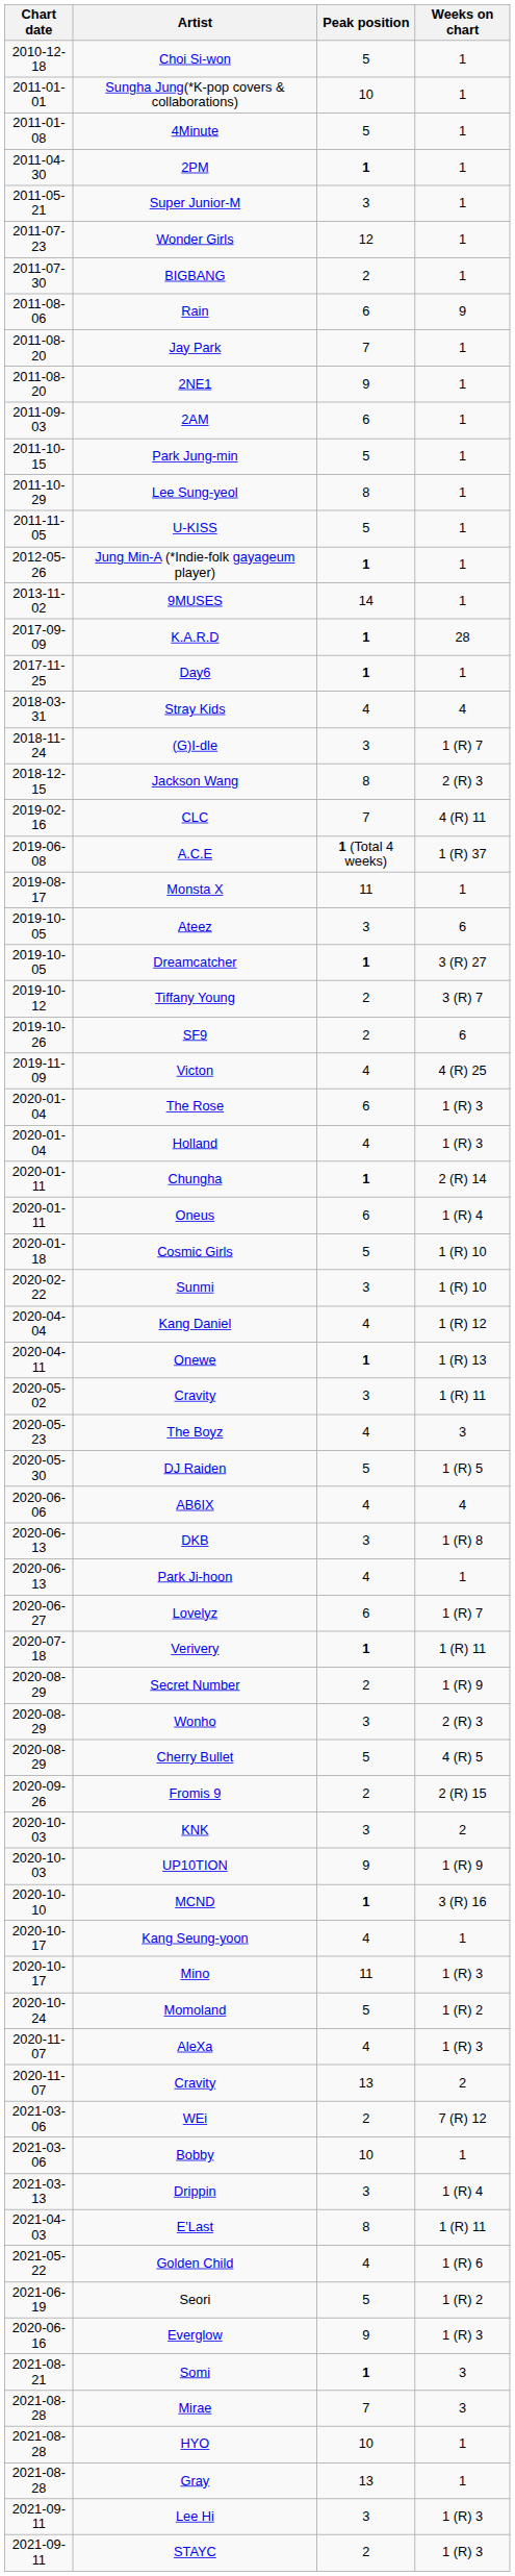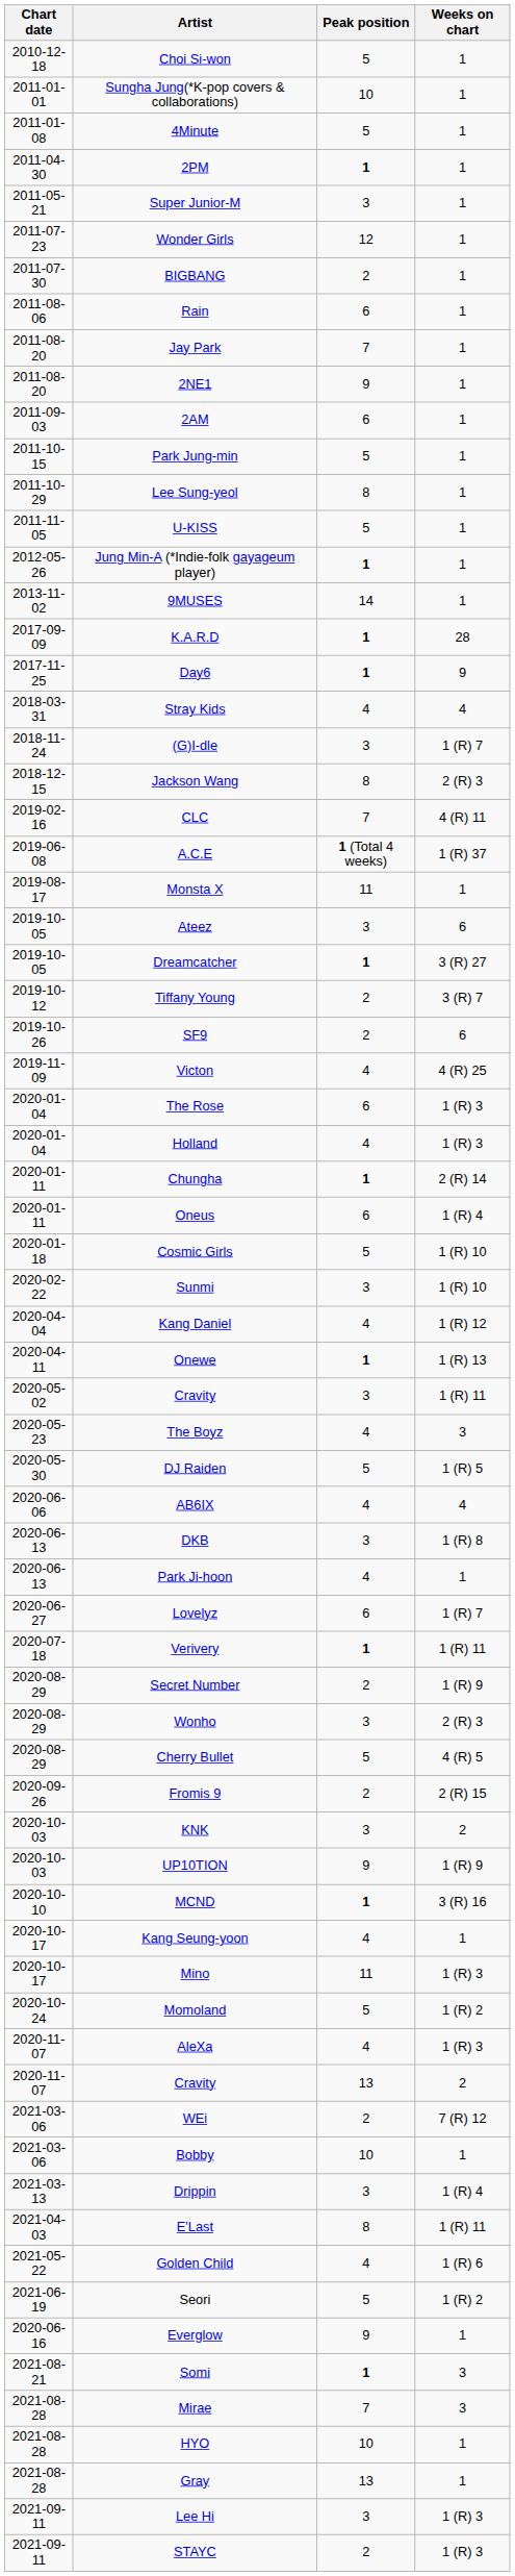 <table class="wikitable sortable" style="text-align:center">
 <tr>
 <th>Chart date</th>
 <th>Artist</th>
 <th>Peak position</th>
 <th>Weeks on chart</th>
 </tr>
 <tr>
 <td>2010-12-18</td>
 <td><a href='#'>Choi Si-won</a></td>
 <td>5</td>
 <td>1</td>
 </tr>
 <tr>
 <td>2011-01-01</td>
 <td><a href='#'>Sungha Jung</a>(*K-pop covers & collaborations)</td>
 <td>10</td>
 <td>1</td>
 </tr>
 <tr>
 <td>2011-01-08</td>
 <td><a href='#'>4Minute</a></td>
 <td>5</td>
 <td>1</td>
 </tr>
 <tr>
 <td>2011-04-30</td>
 <td><a href='#'>2PM</a></td>
 <td><span><strong>1</strong></span></td>
 <td>1</td>
 </tr>
 <tr>
 <td>2011-05-21</td>
 <td><a href='#'>Super Junior-M</a></td>
 <td>3</td>
 <td>1</td>
 </tr>
 <tr>
 <td>2011-07-23</td>
 <td><a href='#'>Wonder Girls</a></td>
 <td>12</td>
 <td>1</td>
 </tr>
 <tr>
 <td>2011-07-30</td>
 <td><a href='#'>BIGBANG</a></td>
 <td>2</td>
 <td>1</td>
 </tr>
 <tr>
 <td>2011-08-06</td>
 <td><a href='#'>Rain</a></td>
 <td>6</td>
-<td>9</td>
+<td>1</td>
 </tr>
 <tr>
 <td>2011-08-20</td>
 <td><a href='#'>Jay Park</a></td>
 <td>7</td>
 <td>1</td>
 </tr>
 <tr>
 <td>2011-08-20</td>
 <td><a href='#'>2NE1</a></td>
 <td>9</td>
 <td>1</td>
 </tr>
 <tr>
 <td>2011-09-03</td>
 <td><a href='#'>2AM</a></td>
 <td>6</td>
 <td>1</td>
 </tr>
 <tr>
 <td>2011-10-15</td>
 <td><a href='#'>Park Jung-min</a></td>
 <td>5</td>
 <td>1</td>
 </tr>
 <tr>
 <td>2011-10-29</td>
 <td><a href='#'>Lee Sung-yeol</a></td>
 <td>8</td>
 <td>1</td>
 </tr>
 <tr>
 <td>2011-11-05</td>
 <td><a href='#'>U-KISS</a></td>
 <td>5</td>
 <td>1</td>
 </tr>
 <tr>
 <td>2012-05-26</td>
 <td><a href='#'>Jung Min-A</a> (*Indie-folk <a href='#'>gayageum</a> player)</td>
 <td><span><strong>1</strong></span></td>
 <td>1</td>
 </tr>
 <tr>
 <td>2013-11-02</td>
 <td><a href='#'>9MUSES</a></td>
 <td>14</td>
 <td>1</td>
 </tr>
 <tr>
 <td>2017-09-09</td>
 <td><a href='#'>K.A.R.D</a></td>
 <td><span><strong>1</strong></span></td>
 <td>28</td>
 </tr>
 <tr>
 <td>2017-11-25</td>
 <td><a href='#'>Day6</a></td>
 <td><span><strong>1</strong></span></td>
-<td>1</td>
+<td>9</td>
 </tr>
 <tr>
 <td>2018-03-31</td>
 <td><a href='#'>Stray Kids</a></td>
 <td>4</td>
 <td>4</td>
 </tr>
 <tr>
 <td>2018-11-24</td>
 <td><a href='#'>(G)I-dle</a></td>
 <td>3</td>
 <td>1 (R) 7</td>
 </tr>
 <tr>
 <td>2018-12-15</td>
 <td><a href='#'>Jackson Wang</a></td>
 <td>8</td>
 <td>2 (R) 3</td>
 </tr>
 <tr>
 <td>2019-02-16</td>
 <td><a href='#'>CLC</a></td>
 <td>7</td>
 <td>4 (R) 11</td>
 </tr>
 <tr>
 <td>2019-06-08</td>
 <td><a href='#'>A.C.E</a></td>
 <td><span><strong>1</strong> (Total 4 weeks)</span></td>
 <td>1 (R) 37</td>
 </tr>
 <tr>
 <td>2019-08-17</td>
 <td><a href='#'>Monsta X</a></td>
 <td>11</td>
 <td>1</td>
 </tr>
 <tr>
 <td>2019-10-05</td>
 <td><a href='#'>Ateez</a></td>
 <td>3</td>
 <td>6</td>
 </tr>
 <tr>
 <td>2019-10-05</td>
 <td><a href='#'>Dreamcatcher</a></td>
 <td><span><strong>1</strong></span></td>
 <td>3 (R) 27</td>
 </tr>
 <tr>
 <td>2019-10-12</td>
 <td><a href='#'>Tiffany Young</a></td>
 <td>2</td>
 <td>3 (R) 7</td>
 </tr>
 <tr>
 <td>2019-10-26</td>
 <td><a href='#'>SF9</a></td>
 <td>2</td>
 <td>6</td>
 </tr>
 <tr>
 <td>2019-11-09</td>
 <td><a href='#'>Victon</a></td>
 <td>4</td>
 <td>4 (R) 25</td>
 </tr>
 <tr>
 <td>2020-01-04</td>
 <td><a href='#'>The Rose</a></td>
 <td>6</td>
 <td>1 (R) 3</td>
 </tr>
 <tr>
 <td>2020-01-04</td>
 <td><a href='#'>Holland</a></td>
 <td>4</td>
 <td>1 (R) 3</td>
 </tr>
 <tr>
 <td>2020-01-11</td>
 <td><a href='#'>Chungha</a></td>
 <td><span><strong>1</strong></span></td>
 <td>2 (R) 14</td>
 </tr>
 <tr>
 <td>2020-01-11</td>
 <td><a href='#'>Oneus</a></td>
 <td>6</td>
 <td>1 (R) 4</td>
 </tr>
 <tr>
 <td>2020-01-18</td>
 <td><a href='#'>Cosmic Girls</a></td>
 <td>5</td>
 <td>1 (R) 10</td>
 </tr>
 <tr>
 <td>2020-02-22</td>
 <td><a href='#'>Sunmi</a></td>
 <td>3</td>
 <td>1 (R) 10</td>
 </tr>
 <tr>
 <td>2020-04-04</td>
 <td><a href='#'>Kang Daniel</a></td>
 <td>4</td>
 <td>1 (R) 12</td>
 </tr>
 <tr>
 <td>2020-04-11</td>
 <td><a href='#'>Onewe</a></td>
 <td><span><strong>1</strong></span></td>
 <td>1 (R) 13</td>
 </tr>
 <tr>
 <td>2020-05-02</td>
 <td><a href='#'>Cravity</a></td>
 <td>3</td>
 <td>1 (R) 11</td>
 </tr>
 <tr>
 <td>2020-05-23</td>
 <td><a href='#'>The Boyz</a></td>
 <td>4</td>
 <td>3</td>
 </tr>
 <tr>
 <td>2020-05-30</td>
 <td><a href='#'>DJ Raiden</a></td>
 <td>5</td>
 <td>1 (R) 5</td>
 </tr>
 <tr>
 <td>2020-06-06</td>
 <td><a href='#'>AB6IX</a></td>
 <td>4</td>
 <td>4</td>
 </tr>
 <tr>
 <td>2020-06-13</td>
 <td><a href='#'>DKB</a></td>
 <td>3</td>
 <td>1 (R) 8</td>
 </tr>
 <tr>
 <td>2020-06-13</td>
 <td><a href='#'>Park Ji-hoon</a></td>
 <td>4</td>
 <td>1</td>
 </tr>
 <tr>
 <td>2020-06-27</td>
 <td><a href='#'>Lovelyz</a></td>
 <td>6</td>
 <td>1 (R) 7</td>
 </tr>
 <tr>
 <td>2020-07-18</td>
 <td><a href='#'>Verivery</a></td>
 <td><span><strong>1</strong></span></td>
 <td>1 (R) 11</td>
 </tr>
 <tr>
 <td>2020-08-29</td>
 <td><a href='#'>Secret Number</a></td>
 <td>2</td>
 <td>1 (R) 9</td>
 </tr>
 <tr>
 <td>2020-08-29</td>
 <td><a href='#'>Wonho</a></td>
 <td>3</td>
 <td>2 (R) 3</td>
 </tr>
 <tr>
 <td>2020-08-29</td>
 <td><a href='#'>Cherry Bullet</a></td>
 <td>5</td>
 <td>4 (R) 5</td>
 </tr>
 <tr>
 <td>2020-09-26</td>
 <td><a href='#'>Fromis 9</a></td>
 <td>2</td>
 <td>2 (R) 15</td>
 </tr>
 <tr>
 <td>2020-10-03</td>
 <td><a href='#'>KNK</a></td>
 <td>3</td>
 <td>2</td>
 </tr>
 <tr>
 <td>2020-10-03</td>
 <td><a href='#'>UP10TION</a></td>
 <td>9</td>
 <td>1 (R) 9</td>
 </tr>
 <tr>
 <td>2020-10-10</td>
 <td><a href='#'>MCND</a></td>
 <td><span><strong>1</strong></span></td>
 <td>3 (R) 16</td>
 </tr>
 <tr>
 <td>2020-10-17</td>
 <td><a href='#'>Kang Seung-yoon</a></td>
 <td>4</td>
 <td>1</td>
 </tr>
 <tr>
 <td>2020-10-17</td>
 <td><a href='#'>Mino</a></td>
 <td>11</td>
 <td>1 (R) 3</td>
 </tr>
 <tr>
 <td>2020-10-24</td>
 <td><a href='#'>Momoland</a></td>
 <td>5</td>
 <td>1 (R) 2</td>
 </tr>
 <tr>
 <td>2020-11-07</td>
 <td><a href='#'>AleXa</a></td>
 <td>4</td>
 <td>1 (R) 3</td>
 </tr>
 <tr>
 <td>2020-11-07</td>
 <td><a href='#'>Cravity</a></td>
 <td>13</td>
 <td>2</td>
 </tr>
 <tr>
 <td>2021-03-06</td>
 <td><a href='#'>WEi</a></td>
 <td>2</td>
 <td>7 (R) 12</td>
 </tr>
 <tr>
 <td>2021-03-06</td>
 <td><a href='#'>Bobby</a></td>
 <td>10</td>
 <td>1</td>
 </tr>
 <tr>
 <td>2021-03-13</td>
 <td><a href='#'>Drippin</a></td>
 <td>3</td>
 <td>1 (R) 4</td>
 </tr>
 <tr>
 <td>2021-04-03</td>
 <td><a href='#'>E'Last</a></td>
 <td>8</td>
 <td>1 (R) 11</td>
 </tr>
 <tr>
 <td>2021-05-22</td>
 <td><a href='#'>Golden Child</a></td>
 <td>4</td>
 <td>1 (R) 6</td>
 </tr>
 <tr>
 <td>2021-06-19</td>
 <td>Seori</td>
 <td>5</td>
 <td>1 (R) 2</td>
 </tr>
 <tr>
 <td>2020-06-16</td>
 <td><a href='#'>Everglow</a></td>
 <td>9</td>
-<td>1 (R) 3</td>
+<td>1</td>
 </tr>
 <tr>
 <td>2021-08-21</td>
 <td><a href='#'>Somi</a></td>
 <td><span><strong>1</strong></span></td>
 <td>3</td>
 </tr>
 <tr>
 <td>2021-08-28</td>
 <td><a href='#'>Mirae</a></td>
 <td>7</td>
 <td>3</td>
 </tr>
 <tr>
 <td>2021-08-28</td>
 <td><a href='#'>HYO</a></td>
 <td>10</td>
 <td>1</td>
 </tr>
 <tr>
 <td>2021-08-28</td>
 <td><a href='#'>Gray</a></td>
 <td>13</td>
 <td>1</td>
 </tr>
 <tr>
 <td>2021-09-11</td>
 <td><a href='#'>Lee Hi</a></td>
 <td>3</td>
 <td>1 (R) 3</td>
 </tr>
 <tr>
 <td>2021-09-11</td>
 <td><a href='#'>STAYC</a></td>
 <td>2</td>
 <td>1 (R) 3</td>
 </tr>
 </table>
